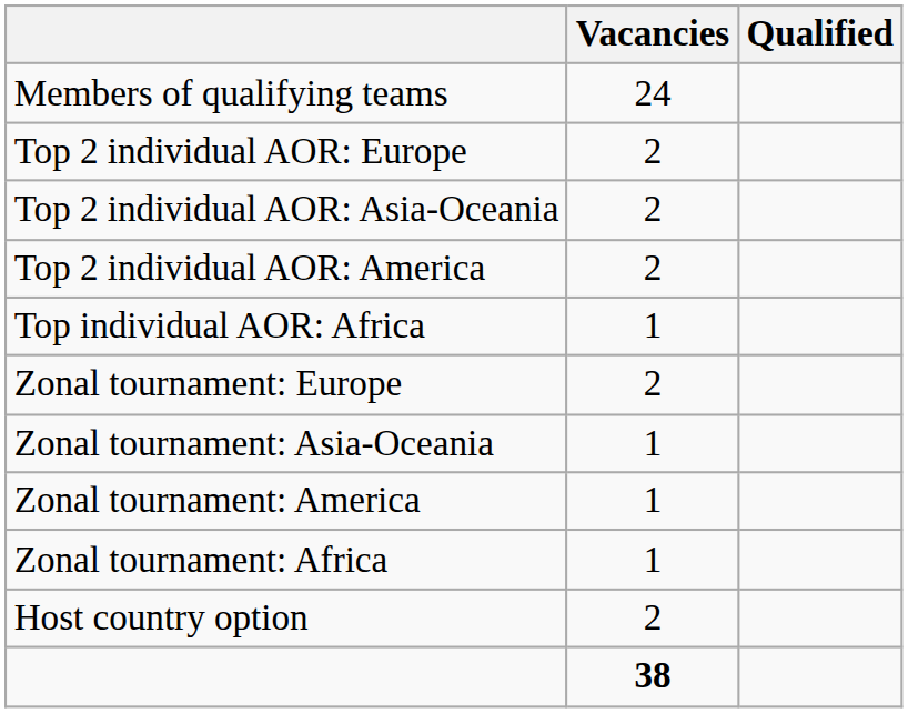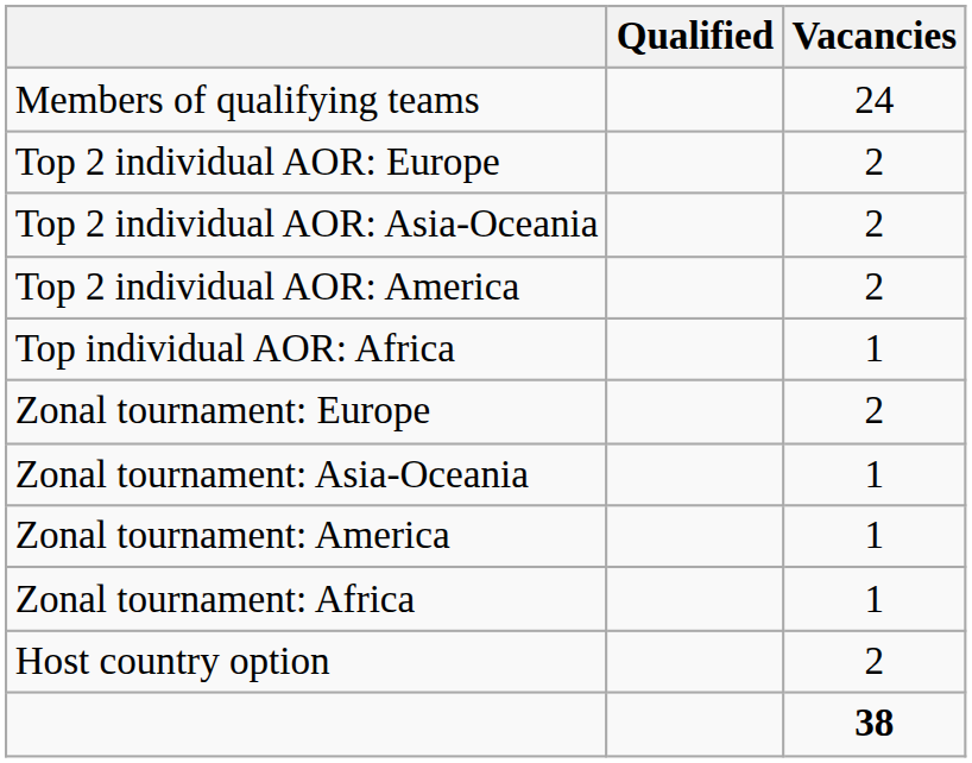 <table class="wikitable">
 <tr>
 <th></th>
+<th>Qualified</th>
 <th>Vacancies</th>
-<th>Qualified</th>
 </tr>
 <tr>
 <td>Members of qualifying teams</td>
+<td></td>
 <td style="text-align:center;">24</td>
-<td></td>
 </tr>
 <tr>
 <td>Top 2 individual AOR: Europe</td>
+<td>  <br> </td>
 <td style="text-align:center;">2</td>
-<td>  <br> </td>
 </tr>
 <tr>
 <td>Top 2 individual AOR: Asia-Oceania</td>
+<td> <br> </td>
 <td style="text-align:center;">2</td>
-<td> <br> </td>
 </tr>
 <tr>
 <td>Top 2 individual AOR: America</td>
+<td> <br> </td>
 <td style="text-align:center;">2</td>
-<td> <br> </td>
 </tr>
 <tr>
 <td>Top individual AOR: Africa</td>
+<td></td>
 <td style="text-align:center;">1</td>
-<td></td>
 </tr>
 <tr Name	Nationality	Birth	Licence>
 <td>Zonal tournament: Europe</td>
+<td> <br> </td>
 <td style="text-align:center;">2</td>
-<td> <br> </td>
 </tr>
 <tr>
 <td>Zonal tournament: Asia-Oceania</td>
+<td></td>
 <td style="text-align:center;">1</td>
-<td></td>
 </tr>
 <tr>
 <td>Zonal tournament: America</td>
+<td></td>
 <td style="text-align:center;">1</td>
-<td></td>
 </tr>
 <tr>
 <td>Zonal tournament: Africa</td>
+<td></td>
 <td style="text-align:center;">1</td>
-<td></td>
 </tr>
 <tr>
 <td>Host country option</td>
+<td><br> </td>
 <td style="text-align:center;">2</td>
-<td><br> </td>
 </tr>
 <tr>
 <td></td>
+<td></td>
 <td style="text-align:center;"><strong>38</strong></td>
-<td></td>
 </tr>
 </table>
